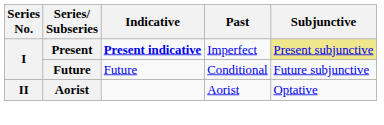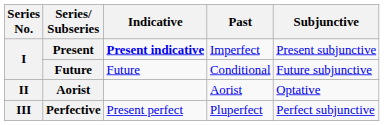 <table class="wikitable">
 <tr>
 <th>Series<br>No.</th>
 <th>Series/<br>Subseries</th>
 <th>Indicative</th>
 <th>Past</th>
 <th>Subjunctive</th>
 </tr>
 <tr>
 <th rowspan="2">I</th>
 <th>Present</th>
 <td><strong><a href='#'>Present indicative</a></strong></td>
 <td><a href='#'>Imperfect</a></td>
-<td style="background: khaki;"><a href='#'>Present subjunctive</a></td>
+<td><a href='#'>Present subjunctive</a></td>
 </tr>
 <tr>
 <th>Future</th>
 <td><a href='#'>Future</a></td>
 <td><a href='#'>Conditional</a></td>
 <td><a href='#'>Future subjunctive</a></td>
 </tr>
 <tr>
 <th>II</th>
 <th>Aorist</th>
 <td></td>
 <td><a href='#'>Aorist</a></td>
 <td><a href='#'>Optative</a></td>
 </tr>
+<tr>
+<th>III</th>
+<th>Perfective</th>
+<td><a href='#'>Present perfect</a></td>
+<td><a href='#'>Pluperfect</a></td>
+<td><a href='#'>Perfect subjunctive</a></td>
+</tr>
 </table>
